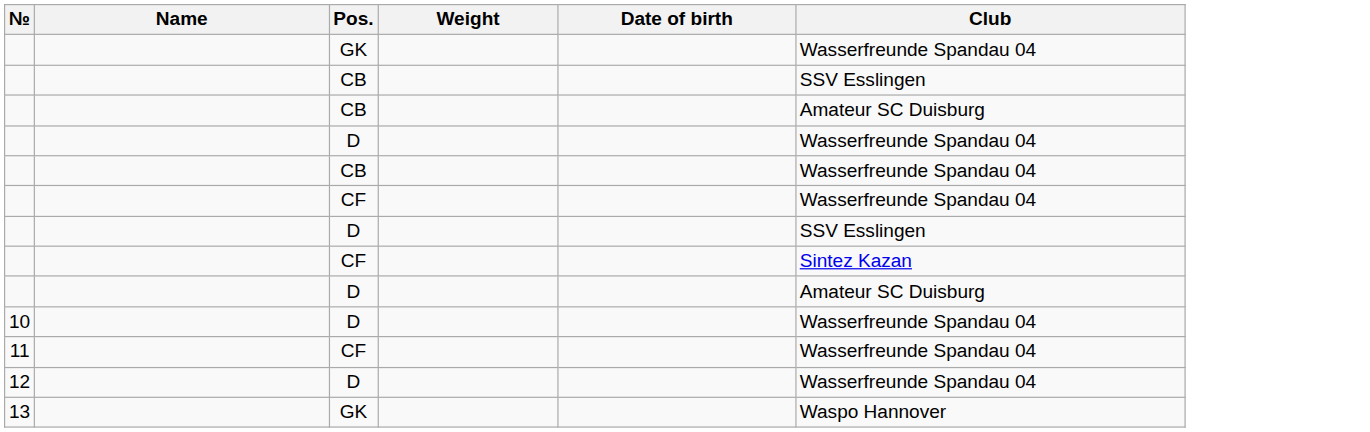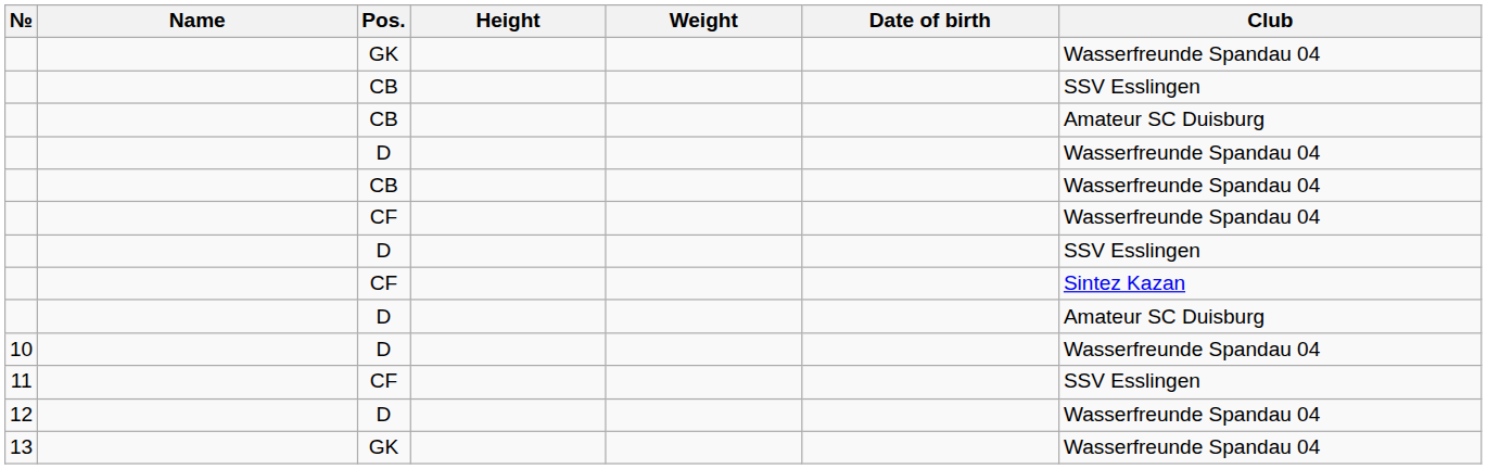 <table class="wikitable sortable" style="font-size:100%; text-align:center;">
 <tr>
 <th>№</th>
 <th style="width:15em;text-align:center;">Name</th>
 <th>Pos.</th>
+<th style="width:9em">Height</th>
 <th style="width:9em">Weight</th>
 <th style="width:12em">Date of birth</th>
 <th style="width:20em">Club</th>
 </tr>
 <tr>
 <td></td>
 <td style="text-align:left;"></td>
 <td>GK</td>
 <td></td>
+<td></td>
 <td style="text-align:right;"></td>
 <td style="text-align:left;"> Wasserfreunde Spandau 04</td>
 </tr>
 <tr>
 <td></td>
 <td style="text-align:left;"></td>
 <td>CB</td>
+<td></td>
 <td></td>
 <td style="text-align:right;"></td>
 <td style="text-align:left;"> SSV Esslingen</td>
 </tr>
 <tr>
 <td></td>
 <td style="text-align:left;"></td>
 <td>CB</td>
 <td></td>
+<td></td>
 <td style="text-align:right;"></td>
 <td style="text-align:left;"> Amateur SC Duisburg</td>
 </tr>
 <tr>
 <td></td>
 <td style="text-align:left;"></td>
 <td>D</td>
+<td></td>
 <td></td>
 <td style="text-align:right;"></td>
 <td style="text-align:left;"> Wasserfreunde Spandau 04</td>
 </tr>
 <tr>
 <td></td>
 <td style="text-align:left;"></td>
 <td>CB</td>
 <td></td>
+<td></td>
 <td style="text-align:right;"></td>
 <td style="text-align:left;"> Wasserfreunde Spandau 04</td>
 </tr>
 <tr>
 <td></td>
 <td style="text-align:left;"></td>
 <td>CF</td>
+<td></td>
 <td></td>
 <td style="text-align:right;"></td>
 <td style="text-align:left;"> Wasserfreunde Spandau 04</td>
 </tr>
 <tr>
 <td></td>
 <td style="text-align:left;"></td>
 <td>D</td>
 <td></td>
+<td></td>
 <td style="text-align:right;"></td>
 <td style="text-align:left;"> SSV Esslingen</td>
 </tr>
 <tr>
 <td></td>
 <td style="text-align:left;"></td>
 <td>CF</td>
+<td></td>
 <td></td>
 <td style="text-align:right;"></td>
 <td style="text-align:left;"> <a href='#'>Sintez Kazan</a></td>
 </tr>
 <tr>
 <td></td>
 <td style="text-align:left;"></td>
 <td>D</td>
 <td></td>
+<td></td>
 <td style="text-align:right;"></td>
 <td style="text-align:left;"> Amateur SC Duisburg</td>
 </tr>
 <tr>
 <td>10</td>
 <td style="text-align:left;"></td>
 <td>D</td>
+<td></td>
 <td></td>
 <td style="text-align:right;"></td>
 <td style="text-align:left;"> Wasserfreunde Spandau 04</td>
 </tr>
 <tr>
 <td>11</td>
 <td style="text-align:left;"></td>
 <td>CF</td>
 <td></td>
+<td></td>
 <td style="text-align:right;"></td>
-<td style="text-align:left;"> Wasserfreunde Spandau 04</td>
+<td style="text-align:left;"> SSV Esslingen</td>
 </tr>
 <tr>
 <td>12</td>
 <td style="text-align:left;"></td>
 <td>D</td>
+<td></td>
 <td></td>
 <td style="text-align:right;"></td>
 <td style="text-align:left;"> Wasserfreunde Spandau 04</td>
 </tr>
 <tr>
 <td>13</td>
 <td style="text-align:left;"></td>
 <td>GK</td>
 <td></td>
+<td></td>
 <td style="text-align:right;"></td>
-<td style="text-align:left;"> Waspo Hannover</td>
+<td style="text-align:left;"> Wasserfreunde Spandau 04</td>
 </tr>
 </table>
